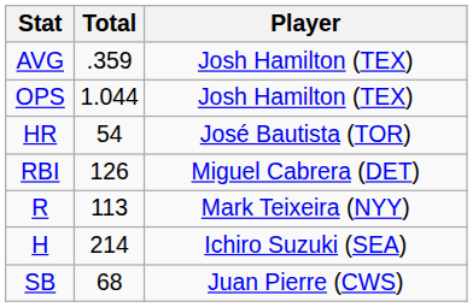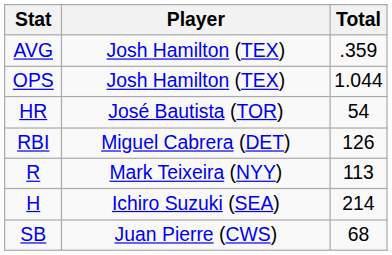 <table class="wikitable" style="text-align:center;">
 <tr>
 <th style="width:15%">Stat</th>
+<th>Player</th>
 <th style="width:15%">Total</th>
-<th>Player</th>
 </tr>
 <tr>
 <td><a href='#'>AVG</a></td>
+<td><a href='#'>Josh Hamilton</a> (<a href='#'>TEX</a>)</td>
 <td>.359</td>
-<td><a href='#'>Josh Hamilton</a> (<a href='#'>TEX</a>)</td>
 </tr>
 <tr>
 <td><a href='#'>OPS</a></td>
+<td><a href='#'>Josh Hamilton</a> (<a href='#'>TEX</a>)</td>
 <td>1.044</td>
-<td><a href='#'>Josh Hamilton</a> (<a href='#'>TEX</a>)</td>
 </tr>
 <tr>
 <td><a href='#'>HR</a></td>
+<td><a href='#'>José Bautista</a> (<a href='#'>TOR</a>)</td>
 <td>54</td>
-<td><a href='#'>José Bautista</a> (<a href='#'>TOR</a>)</td>
 </tr>
 <tr>
 <td><a href='#'>RBI</a></td>
+<td><a href='#'>Miguel Cabrera</a> (<a href='#'>DET</a>)</td>
 <td>126</td>
-<td><a href='#'>Miguel Cabrera</a> (<a href='#'>DET</a>)</td>
 </tr>
 <tr>
 <td><a href='#'>R</a></td>
+<td><a href='#'>Mark Teixeira</a> (<a href='#'>NYY</a>)</td>
 <td>113</td>
-<td><a href='#'>Mark Teixeira</a> (<a href='#'>NYY</a>)</td>
 </tr>
 <tr>
 <td><a href='#'>H</a></td>
+<td><a href='#'>Ichiro Suzuki</a> (<a href='#'>SEA</a>)</td>
 <td>214</td>
-<td><a href='#'>Ichiro Suzuki</a> (<a href='#'>SEA</a>)</td>
 </tr>
 <tr>
 <td><a href='#'>SB</a></td>
+<td><a href='#'>Juan Pierre</a> (<a href='#'>CWS</a>)</td>
 <td>68</td>
-<td><a href='#'>Juan Pierre</a> (<a href='#'>CWS</a>)</td>
 </tr>
 </table>
